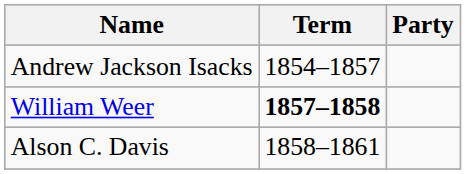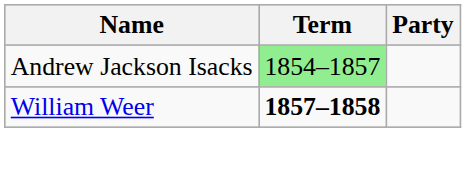 <table class="wikitable">
 <tr>
 <th>Name</th>
 <th>Term</th>
 <th>Party</th>
 </tr>
 <tr>
 <td>Andrew Jackson Isacks</td>
-<td>1854–1857</td>
+<td style="background: lightgreen;">1854–1857</td>
 <td></td>
 </tr>
 <tr>
 <td><a href='#'>William Weer</a></td>
 <td><strong>1857–1858</strong></td>
 <td></td>
 </tr>
-<tr>
-<td>Alson C. Davis</td>
-<td>1858–1861</td>
-<td></td>
-</tr>
 </table>
